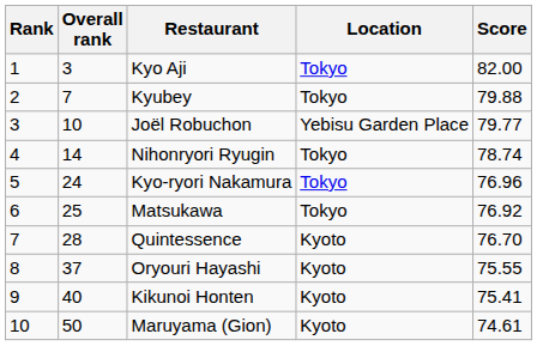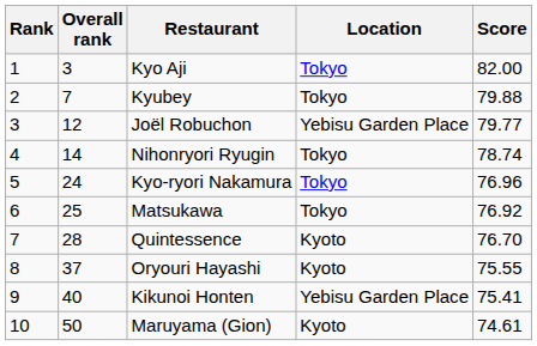 <table class="wikitable" style="text-align: left;">
 <tr>
 <th>Rank</th>
 <th>Overall<br>rank</th>
 <th>Restaurant</th>
 <th>Location</th>
 <th>Score</th>
 </tr>
 <tr>
 <td>1</td>
 <td>3</td>
 <td>Kyo Aji</td>
 <td><a href='#'>Tokyo</a></td>
 <td>82.00</td>
 </tr>
 <tr>
 <td>2</td>
 <td>7</td>
 <td>Kyubey</td>
 <td>Tokyo</td>
 <td>79.88</td>
 </tr>
 <tr>
 <td>3</td>
-<td>10</td>
+<td>12</td>
 <td>Joël Robuchon</td>
 <td>Yebisu Garden Place</td>
 <td>79.77</td>
 </tr>
 <tr>
 <td>4</td>
 <td>14</td>
 <td>Nihonryori Ryugin</td>
 <td>Tokyo</td>
 <td>78.74</td>
 </tr>
 <tr>
 <td>5</td>
 <td>24</td>
 <td>Kyo-ryori Nakamura</td>
 <td><a href='#'>Tokyo</a></td>
 <td>76.96</td>
 </tr>
 <tr>
 <td>6</td>
 <td>25</td>
 <td>Matsukawa</td>
 <td>Tokyo</td>
 <td>76.92</td>
 </tr>
 <tr>
 <td>7</td>
 <td>28</td>
 <td>Quintessence</td>
 <td>Kyoto</td>
 <td>76.70</td>
 </tr>
 <tr>
 <td>8</td>
 <td>37</td>
 <td>Oryouri Hayashi</td>
 <td>Kyoto</td>
 <td>75.55</td>
 </tr>
 <tr>
 <td>9</td>
 <td>40</td>
 <td>Kikunoi Honten</td>
-<td>Kyoto</td>
+<td>Yebisu Garden Place</td>
 <td>75.41</td>
 </tr>
 <tr>
 <td>10</td>
 <td>50</td>
 <td>Maruyama (Gion)</td>
 <td>Kyoto</td>
 <td>74.61</td>
 </tr>
 </table>
